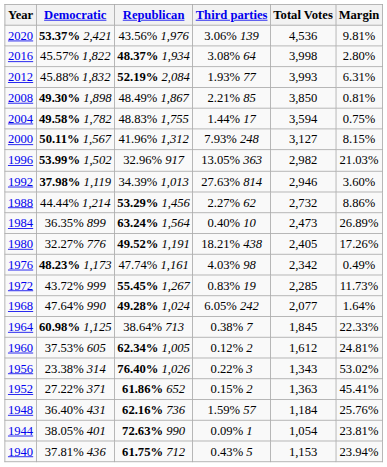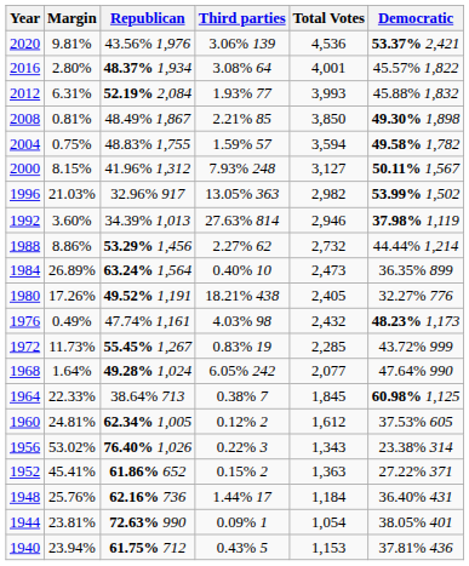 <table class="wikitable mw-collapsible" style="float:center; margin:1em; font-size:95%;">
 <tr style="background:lightgrey;">
 <th>Year</th>
-<th><a href='#'>Democratic</a></th>
+<th>Margin</th>
 <th><a href='#'>Republican</a></th>
 <th><a href='#'>Third parties</a></th>
 <th>Total Votes</th>
-<th>Margin</th>
+<th><a href='#'>Democratic</a></th>
 </tr>
 <tr>
 <td align="center" ><a href='#'>2020</a></td>
-<td align="center" ><strong>53.37%</strong> <em>2,421</em></td>
+<td align="center" >9.81%</td>
 <td align="center" >43.56% <em>1,976</em></td>
 <td align="center" >3.06% <em>139</em></td>
 <td align="center" >4,536</td>
-<td align="center" >9.81%</td>
+<td align="center" ><strong>53.37%</strong> <em>2,421</em></td>
 </tr>
 <tr>
 <td align="center" ><a href='#'>2016</a></td>
-<td align="center" >45.57% <em>1,822</em></td>
+<td align="center" >2.80%</td>
 <td align="center" ><strong>48.37%</strong> <em>1,934</em></td>
 <td align="center" >3.08% <em>64</em></td>
-<td align="center" >3,998</td>
-<td align="center" >2.80%</td>
+<td align="center" >4,001</td>
+<td align="center" >45.57% <em>1,822</em></td>
 </tr>
 <tr>
 <td align="center" ><a href='#'>2012</a></td>
-<td align="center" >45.88% <em>1,832</em></td>
+<td align="center" >6.31%</td>
 <td align="center" ><strong>52.19%</strong> <em>2,084</em></td>
 <td align="center" >1.93% <em>77</em></td>
 <td align="center" >3,993</td>
-<td align="center" >6.31%</td>
+<td align="center" >45.88% <em>1,832</em></td>
 </tr>
 <tr>
 <td align="center" ><a href='#'>2008</a></td>
-<td align="center" ><strong>49.30%</strong> <em>1,898</em></td>
+<td align="center" >0.81%</td>
 <td align="center" >48.49% <em>1,867</em></td>
 <td align="center" >2.21% <em>85</em></td>
 <td align="center" >3,850</td>
-<td align="center" >0.81%</td>
+<td align="center" ><strong>49.30%</strong> <em>1,898</em></td>
 </tr>
 <tr>
 <td align="center" ><a href='#'>2004</a></td>
+<td align="center" >0.75%</td>
+<td align="center" >48.83% <em>1,755</em></td>
+<td align="center" >1.59% <em>57</em></td>
+<td align="center" >3,594</td>
 <td align="center" ><strong>49.58%</strong> <em>1,782</em></td>
-<td align="center" >48.83% <em>1,755</em></td>
-<td align="center" >1.44% <em>17</em></td>
-<td align="center" >3,594</td>
-<td align="center" >0.75%</td>
 </tr>
 <tr>
 <td align="center" ><a href='#'>2000</a></td>
-<td align="center" ><strong>50.11%</strong> <em>1,567</em></td>
+<td align="center" >8.15%</td>
 <td align="center" >41.96% <em>1,312</em></td>
 <td align="center" >7.93% <em>248</em></td>
 <td align="center" >3,127</td>
-<td align="center" >8.15%</td>
+<td align="center" ><strong>50.11%</strong> <em>1,567</em></td>
 </tr>
 <tr>
 <td align="center" ><a href='#'>1996</a></td>
-<td align="center" ><strong>53.99%</strong> <em>1,502</em></td>
+<td align="center" >21.03%</td>
 <td align="center" >32.96% <em>917</em></td>
 <td align="center" >13.05% <em>363</em></td>
 <td align="center" >2,982</td>
-<td align="center" >21.03%</td>
+<td align="center" ><strong>53.99%</strong> <em>1,502</em></td>
 </tr>
 <tr>
 <td align="center" ><a href='#'>1992</a></td>
-<td align="center" ><strong>37.98%</strong> <em>1,119</em></td>
+<td align="center" >3.60%</td>
 <td align="center" >34.39% <em>1,013</em></td>
 <td align="center" >27.63% <em>814</em></td>
 <td align="center" >2,946</td>
-<td align="center" >3.60%</td>
+<td align="center" ><strong>37.98%</strong> <em>1,119</em></td>
 </tr>
 <tr>
 <td align="center" ><a href='#'>1988</a></td>
-<td align="center" >44.44% <em>1,214</em></td>
+<td align="center" >8.86%</td>
 <td align="center" ><strong>53.29%</strong> <em>1,456</em></td>
 <td align="center" >2.27% <em>62</em></td>
 <td align="center" >2,732</td>
-<td align="center" >8.86%</td>
+<td align="center" >44.44% <em>1,214</em></td>
 </tr>
 <tr>
 <td align="center" ><a href='#'>1984</a></td>
-<td align="center" >36.35% <em>899</em></td>
+<td align="center" >26.89%</td>
 <td align="center" ><strong>63.24%</strong> <em>1,564</em></td>
 <td align="center" >0.40% <em>10</em></td>
 <td align="center" >2,473</td>
-<td align="center" >26.89%</td>
+<td align="center" >36.35% <em>899</em></td>
 </tr>
 <tr>
 <td align="center" ><a href='#'>1980</a></td>
-<td align="center" >32.27% <em>776</em></td>
+<td align="center" >17.26%</td>
 <td align="center" ><strong>49.52%</strong> <em>1,191</em></td>
 <td align="center" >18.21% <em>438</em></td>
 <td align="center" >2,405</td>
-<td align="center" >17.26%</td>
+<td align="center" >32.27% <em>776</em></td>
 </tr>
 <tr>
 <td align="center" ><a href='#'>1976</a></td>
-<td align="center" ><strong>48.23%</strong> <em>1,173</em></td>
+<td align="center" >0.49%</td>
 <td align="center" >47.74% <em>1,161</em></td>
 <td align="center" >4.03% <em>98</em></td>
-<td align="center" >2,342</td>
-<td align="center" >0.49%</td>
+<td align="center" >2,432</td>
+<td align="center" ><strong>48.23%</strong> <em>1,173</em></td>
 </tr>
 <tr>
 <td align="center" ><a href='#'>1972</a></td>
-<td align="center" >43.72% <em>999</em></td>
+<td align="center" >11.73%</td>
 <td align="center" ><strong>55.45%</strong> <em>1,267</em></td>
 <td align="center" >0.83% <em>19</em></td>
 <td align="center" >2,285</td>
-<td align="center" >11.73%</td>
+<td align="center" >43.72% <em>999</em></td>
 </tr>
 <tr>
 <td align="center" ><a href='#'>1968</a></td>
-<td align="center" >47.64% <em>990</em></td>
+<td align="center" >1.64%</td>
 <td align="center" ><strong>49.28%</strong> <em>1,024</em></td>
 <td align="center" >6.05% <em>242</em></td>
 <td align="center" >2,077</td>
-<td align="center" >1.64%</td>
+<td align="center" >47.64% <em>990</em></td>
 </tr>
 <tr>
 <td align="center" ><a href='#'>1964</a></td>
-<td align="center" ><strong>60.98%</strong> <em>1,125</em></td>
+<td align="center" >22.33%</td>
 <td align="center" >38.64% <em>713</em></td>
 <td align="center" >0.38% <em>7</em></td>
 <td align="center" >1,845</td>
-<td align="center" >22.33%</td>
+<td align="center" ><strong>60.98%</strong> <em>1,125</em></td>
 </tr>
 <tr>
 <td align="center" ><a href='#'>1960</a></td>
-<td align="center" >37.53% <em>605</em></td>
+<td align="center" >24.81%</td>
 <td align="center" ><strong>62.34%</strong> <em>1,005</em></td>
 <td align="center" >0.12% <em>2</em></td>
 <td align="center" >1,612</td>
-<td align="center" >24.81%</td>
+<td align="center" >37.53% <em>605</em></td>
 </tr>
 <tr>
 <td align="center" ><a href='#'>1956</a></td>
-<td align="center" >23.38% <em>314</em></td>
+<td align="center" >53.02%</td>
 <td align="center" ><strong>76.40%</strong> <em>1,026</em></td>
 <td align="center" >0.22% <em>3</em></td>
 <td align="center" >1,343</td>
-<td align="center" >53.02%</td>
+<td align="center" >23.38% <em>314</em></td>
 </tr>
 <tr>
 <td align="center" ><a href='#'>1952</a></td>
-<td align="center" >27.22% <em>371</em></td>
+<td align="center" >45.41%</td>
 <td align="center" ><strong>61.86%</strong> <em>652</em></td>
 <td align="center" >0.15% <em>2</em></td>
 <td align="center" >1,363</td>
-<td align="center" >45.41%</td>
+<td align="center" >27.22% <em>371</em></td>
 </tr>
 <tr>
 <td align="center" ><a href='#'>1948</a></td>
+<td align="center" >25.76%</td>
+<td align="center" ><strong>62.16%</strong> <em>736</em></td>
+<td align="center" >1.44% <em>17</em></td>
+<td align="center" >1,184</td>
 <td align="center" >36.40% <em>431</em></td>
-<td align="center" ><strong>62.16%</strong> <em>736</em></td>
-<td align="center" >1.59% <em>57</em></td>
-<td align="center" >1,184</td>
-<td align="center" >25.76%</td>
 </tr>
 <tr>
 <td align="center" ><a href='#'>1944</a></td>
-<td align="center" >38.05% <em>401</em></td>
+<td align="center" >23.81%</td>
 <td align="center" ><strong>72.63%</strong> <em>990</em></td>
 <td align="center" >0.09% <em>1</em></td>
 <td align="center" >1,054</td>
-<td align="center" >23.81%</td>
+<td align="center" >38.05% <em>401</em></td>
 </tr>
 <tr>
 <td align="center" ><a href='#'>1940</a></td>
-<td align="center" >37.81% <em>436</em></td>
+<td align="center" >23.94%</td>
 <td align="center" ><strong>61.75%</strong> <em>712</em></td>
 <td align="center" >0.43% <em>5</em></td>
 <td align="center" >1,153</td>
-<td align="center" >23.94%</td>
+<td align="center" >37.81% <em>436</em></td>
 </tr>
 </table>
